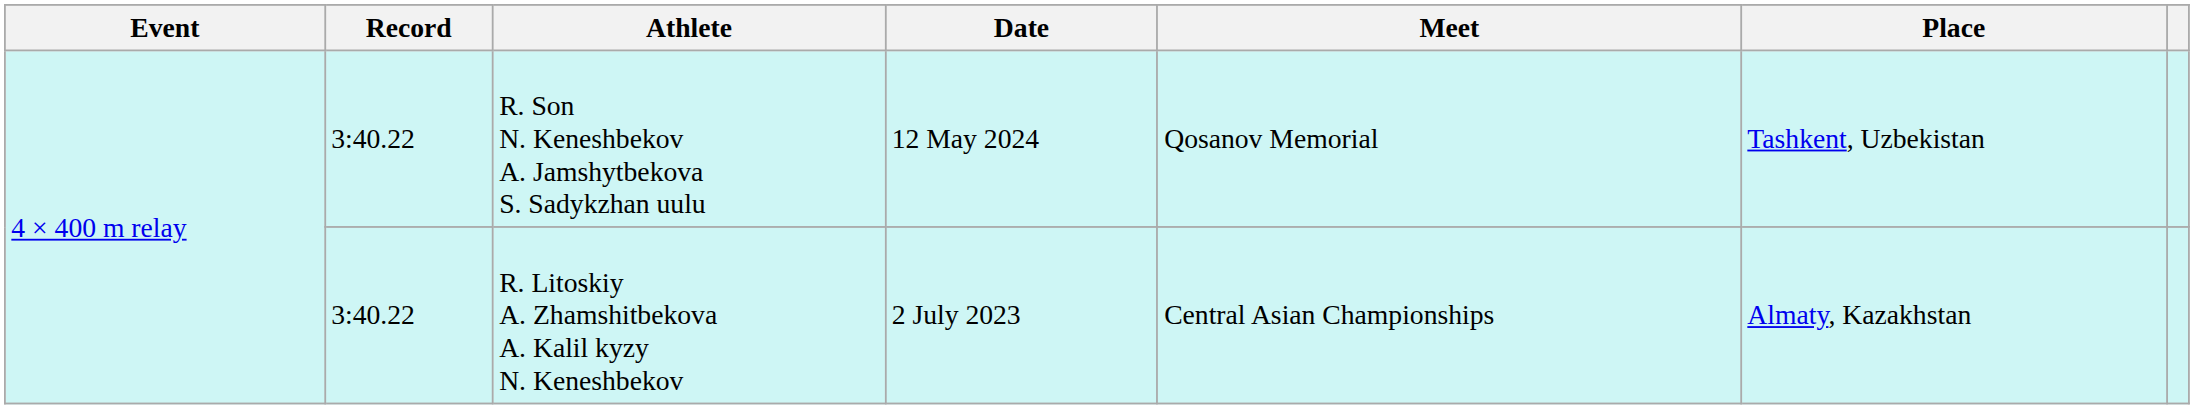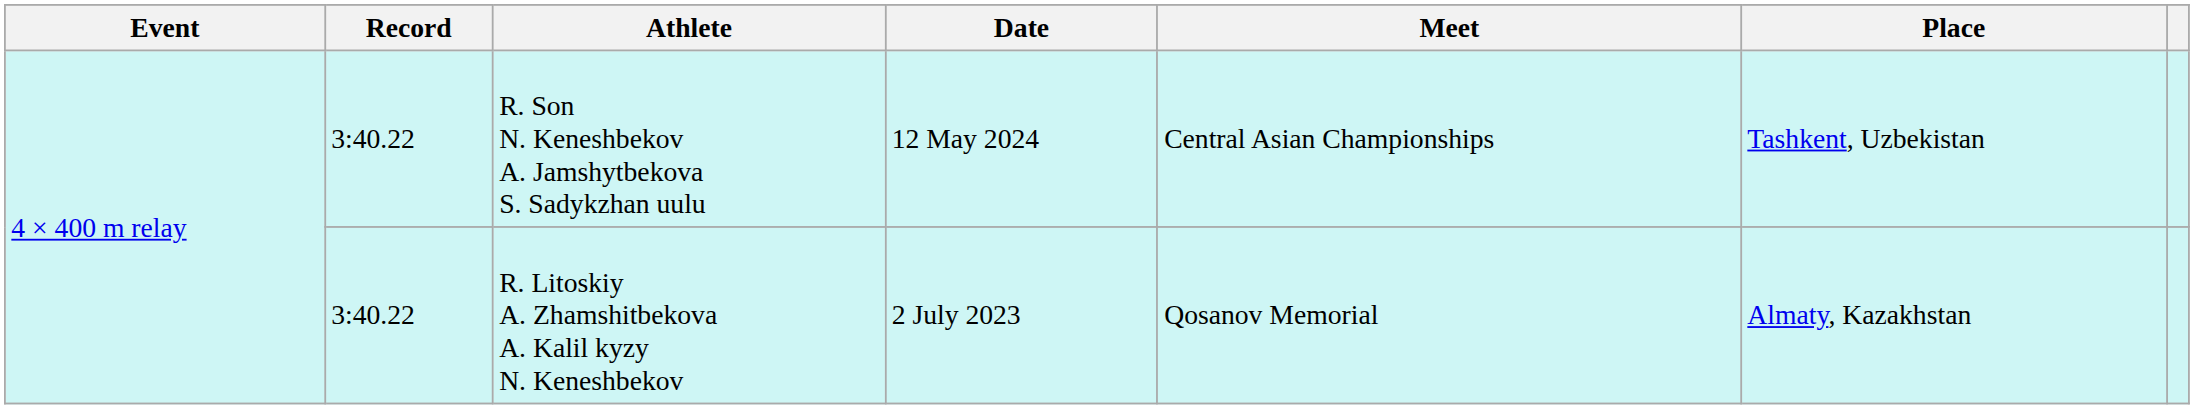 <table class="wikitable" style="font-size: 95%; width: 95%;">
 <tr>
 <th>Event</th>
 <th>Record</th>
 <th>Athlete</th>
 <th>Date</th>
 <th>Meet</th>
 <th>Place</th>
 <th></th>
 </tr>
 <tr bgcolor="#CEF6F5">
 <td rowspan=2><a href='#'>4 × 400 m relay</a></td>
 <td>3:40.22</td>
 <td><br>R. Son<br>N. Keneshbekov<br>A. Jamshytbekova<br>S. Sadykzhan uulu</td>
 <td>12 May 2024</td>
-<td>Qosanov Memorial</td>
+<td>Central Asian Championships</td>
 <td><a href='#'>Tashkent</a>, Uzbekistan</td>
 <td></td>
 </tr>
 <tr bgcolor="#CEF6F5">
 <td>3:40.22</td>
 <td><br>R. Litoskiy<br>A. Zhamshitbekova<br>A. Kalil kyzy<br>N. Keneshbekov</td>
 <td>2 July 2023</td>
-<td>Central Asian Championships</td>
+<td>Qosanov Memorial</td>
 <td><a href='#'>Almaty</a>, Kazakhstan</td>
 <td></td>
 </tr>
 </table>
